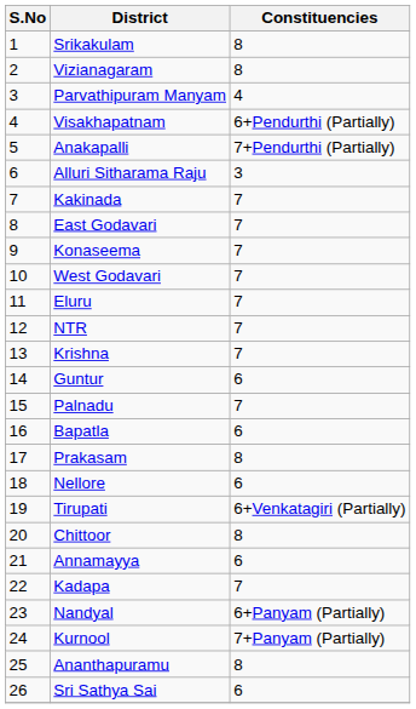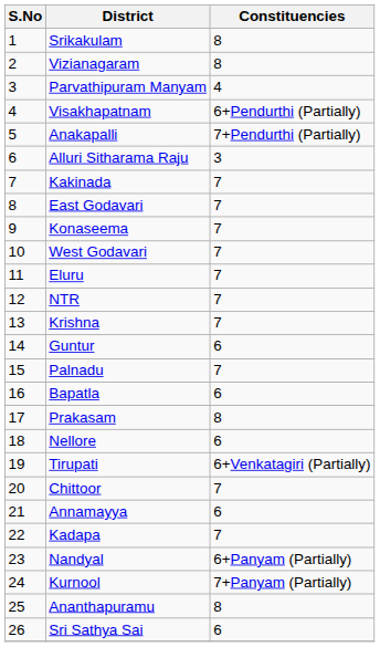 <table class="wikitable sortable">
 <tr>
 <th>S.No</th>
 <th>District</th>
 <th>Constituencies</th>
 </tr>
 <tr>
 <td>1</td>
 <td><a href='#'>Srikakulam</a></td>
 <td>8</td>
 </tr>
 <tr>
 <td>2</td>
 <td><a href='#'>Vizianagaram</a></td>
 <td>8</td>
 </tr>
 <tr>
 <td>3</td>
 <td><a href='#'>Parvathipuram Manyam</a></td>
 <td>4</td>
 </tr>
 <tr>
 <td>4</td>
 <td><a href='#'>Visakhapatnam</a></td>
 <td>6+<a href='#'>Pendurthi</a> (Partially)</td>
 </tr>
 <tr>
 <td>5</td>
 <td><a href='#'>Anakapalli</a></td>
 <td>7+<a href='#'>Pendurthi</a> (Partially)</td>
 </tr>
 <tr>
 <td>6</td>
 <td><a href='#'>Alluri Sitharama Raju</a></td>
 <td>3</td>
 </tr>
 <tr>
 <td>7</td>
 <td><a href='#'>Kakinada</a></td>
 <td>7</td>
 </tr>
 <tr>
 <td>8</td>
 <td><a href='#'>East Godavari</a></td>
 <td>7</td>
 </tr>
 <tr>
 <td>9</td>
 <td><a href='#'>Konaseema</a></td>
 <td>7</td>
 </tr>
 <tr>
 <td>10</td>
 <td><a href='#'>West Godavari</a></td>
 <td>7</td>
 </tr>
 <tr>
 <td>11</td>
 <td><a href='#'>Eluru</a></td>
 <td>7</td>
 </tr>
 <tr>
 <td>12</td>
 <td><a href='#'>NTR</a></td>
 <td>7</td>
 </tr>
 <tr>
 <td>13</td>
 <td><a href='#'>Krishna</a></td>
 <td>7</td>
 </tr>
 <tr>
 <td>14</td>
 <td><a href='#'>Guntur</a></td>
 <td>6</td>
 </tr>
 <tr>
 <td>15</td>
 <td><a href='#'>Palnadu</a></td>
 <td>7</td>
 </tr>
 <tr>
 <td>16</td>
 <td><a href='#'>Bapatla</a></td>
 <td>6</td>
 </tr>
 <tr>
 <td>17</td>
 <td><a href='#'>Prakasam</a></td>
 <td>8</td>
 </tr>
 <tr>
 <td>18</td>
 <td><a href='#'>Nellore</a></td>
 <td>6</td>
 </tr>
 <tr>
 <td>19</td>
 <td><a href='#'>Tirupati</a></td>
 <td>6+<a href='#'>Venkatagiri</a> (Partially)</td>
 </tr>
 <tr>
 <td>20</td>
 <td><a href='#'>Chittoor</a></td>
-<td>8</td>
+<td>7</td>
 </tr>
 <tr>
 <td>21</td>
 <td><a href='#'>Annamayya</a></td>
 <td>6</td>
 </tr>
 <tr>
 <td>22</td>
 <td><a href='#'>Kadapa</a></td>
 <td>7</td>
 </tr>
 <tr>
 <td>23</td>
 <td><a href='#'>Nandyal</a></td>
 <td>6+<a href='#'>Panyam</a> (Partially)</td>
 </tr>
 <tr>
 <td>24</td>
 <td><a href='#'>Kurnool</a></td>
 <td>7+<a href='#'>Panyam</a> (Partially)</td>
 </tr>
 <tr>
 <td>25</td>
 <td><a href='#'>Ananthapuramu</a></td>
 <td>8</td>
 </tr>
 <tr>
 <td>26</td>
 <td><a href='#'>Sri Sathya Sai</a></td>
 <td>6</td>
 </tr>
 <tr>
 </tr>
 </table>
